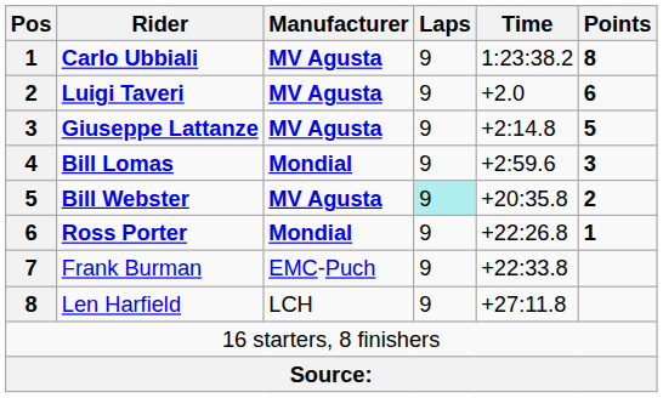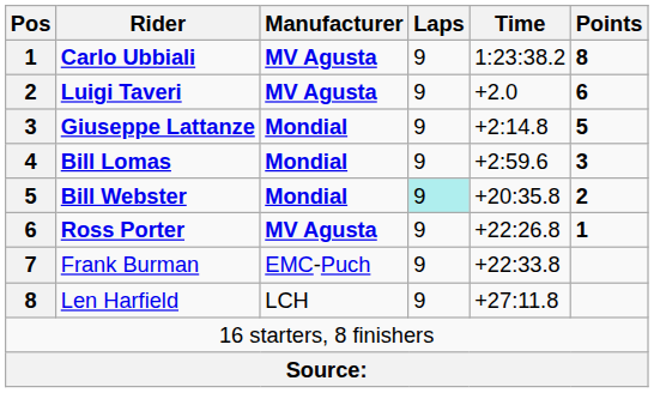 <table class="wikitable" style="font-size: 95%;">
 <tr>
 <th>Pos</th>
 <th>Rider</th>
 <th>Manufacturer</th>
 <th>Laps</th>
 <th>Time</th>
 <th>Points</th>
 </tr>
 <tr>
 <th>1</th>
 <td> <strong><a href='#'>Carlo Ubbiali</a></strong></td>
 <td><strong><a href='#'>MV Agusta</a></strong></td>
 <td>9</td>
 <td>1:23:38.2</td>
 <td><strong>8</strong></td>
 </tr>
 <tr>
 <th>2</th>
 <td> <strong><a href='#'>Luigi Taveri</a></strong></td>
 <td><strong><a href='#'>MV Agusta</a></strong></td>
 <td>9</td>
 <td>+2.0</td>
 <td><strong>6</strong></td>
 </tr>
 <tr>
 <th>3</th>
 <td> <strong><a href='#'>Giuseppe Lattanze</a></strong></td>
-<td><strong><a href='#'>MV Agusta</a></strong></td>
+<td><strong><a href='#'>Mondial</a></strong></td>
 <td>9</td>
 <td>+2:14.8</td>
 <td><strong>5</strong></td>
 </tr>
 <tr>
 <th>4</th>
 <td> <strong><a href='#'>Bill Lomas</a></strong></td>
 <td><strong><a href='#'>Mondial</a></strong></td>
 <td>9</td>
 <td>+2:59.6</td>
 <td><strong>3</strong></td>
 </tr>
 <tr>
 <th>5</th>
 <td> <strong><a href='#'>Bill Webster</a></strong></td>
-<td><strong><a href='#'>MV Agusta</a></strong></td>
+<td><strong><a href='#'>Mondial</a></strong></td>
 <td style="background: paleturquoise;">9</td>
 <td>+20:35.8</td>
 <td><strong>2</strong></td>
 </tr>
 <tr>
 <th>6</th>
 <td> <strong><a href='#'>Ross Porter</a></strong></td>
-<td><strong><a href='#'>Mondial</a></strong></td>
+<td><strong><a href='#'>MV Agusta</a></strong></td>
 <td>9</td>
 <td>+22:26.8</td>
 <td><strong>1</strong></td>
 </tr>
 <tr>
 <th>7</th>
 <td> <a href='#'>Frank Burman</a></td>
 <td><a href='#'>EMC</a>-<a href='#'>Puch</a></td>
 <td>9</td>
 <td>+22:33.8</td>
 <td></td>
 </tr>
 <tr>
 <th>8</th>
 <td> <a href='#'>Len Harfield</a></td>
 <td>LCH</td>
 <td>9</td>
 <td>+27:11.8</td>
 <td></td>
 </tr>
 <tr>
 <td colspan=6 align=center>16 starters, 8 finishers</td>
 </tr>
 <tr>
 <th colspan=6><strong>Source</strong>:</th>
 </tr>
 </table>
